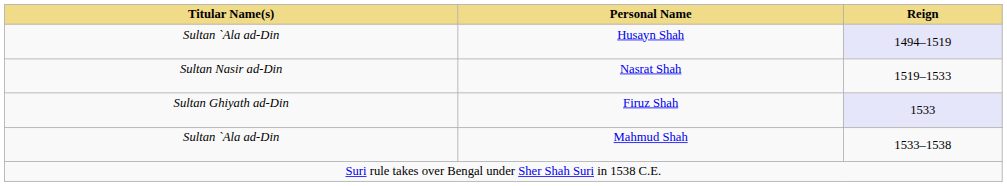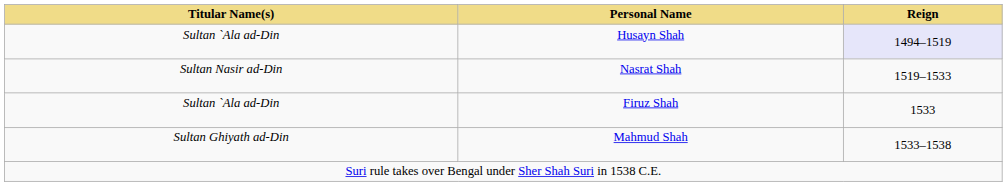 <table width=100% class="wikitable">
 <tr>
 <th style="background-color:#F0DC88" width=20%>Titular Name(s)</th>
 <th style="background-color:#F0DC88" width=17%>Personal Name</th>
 <th style="background-color:#F0DC88" width=7%>Reign</th>
 </tr>
 <tr>
 <td align="center"><em>Sultan `Ala ad-Din</em><br><small></small><br><small></small></td>
 <td align="center"><a href='#'>Husayn Shah</a><br><small></small><br><small></small></td>
 <td align="center" style="background: lavender;">1494–1519</td>
 </tr>
 <tr>
 <td align="center"><em>Sultan Nasir ad-Din</em><br><small></small><br><small></small></td>
 <td align="center"><a href='#'>Nasrat Shah</a><br><small></small><br><small></small></td>
 <td align="center">1519–1533</td>
 </tr>
 <tr>
-<td align="center"><em>Sultan Ghiyath ad-Din</em><br><small></small><br><small></small></td>
+<td align="center"><em>Sultan `Ala ad-Din</em><br><small></small><br><small></small></td>
 <td align="center"><a href='#'>Firuz Shah</a><br><small></small><br><small></small></td>
-<td align="center" style="background: lavender;">1533</td>
+<td align="center">1533</td>
 </tr>
 <tr>
-<td align="center"><em>Sultan `Ala ad-Din</em><br><small></small><br><small></small></td>
+<td align="center"><em>Sultan Ghiyath ad-Din</em><br><small></small><br><small></small></td>
 <td align="center"><a href='#'>Mahmud Shah</a><br><small></small><br><small></small></td>
 <td align="center">1533–1538</td>
 </tr>
 <tr>
 <td colspan=4 align="middle"><a href='#'>Suri</a> rule takes over Bengal under <a href='#'>Sher Shah Suri</a> in 1538 C.E.</td>
 </tr>
 </table>
